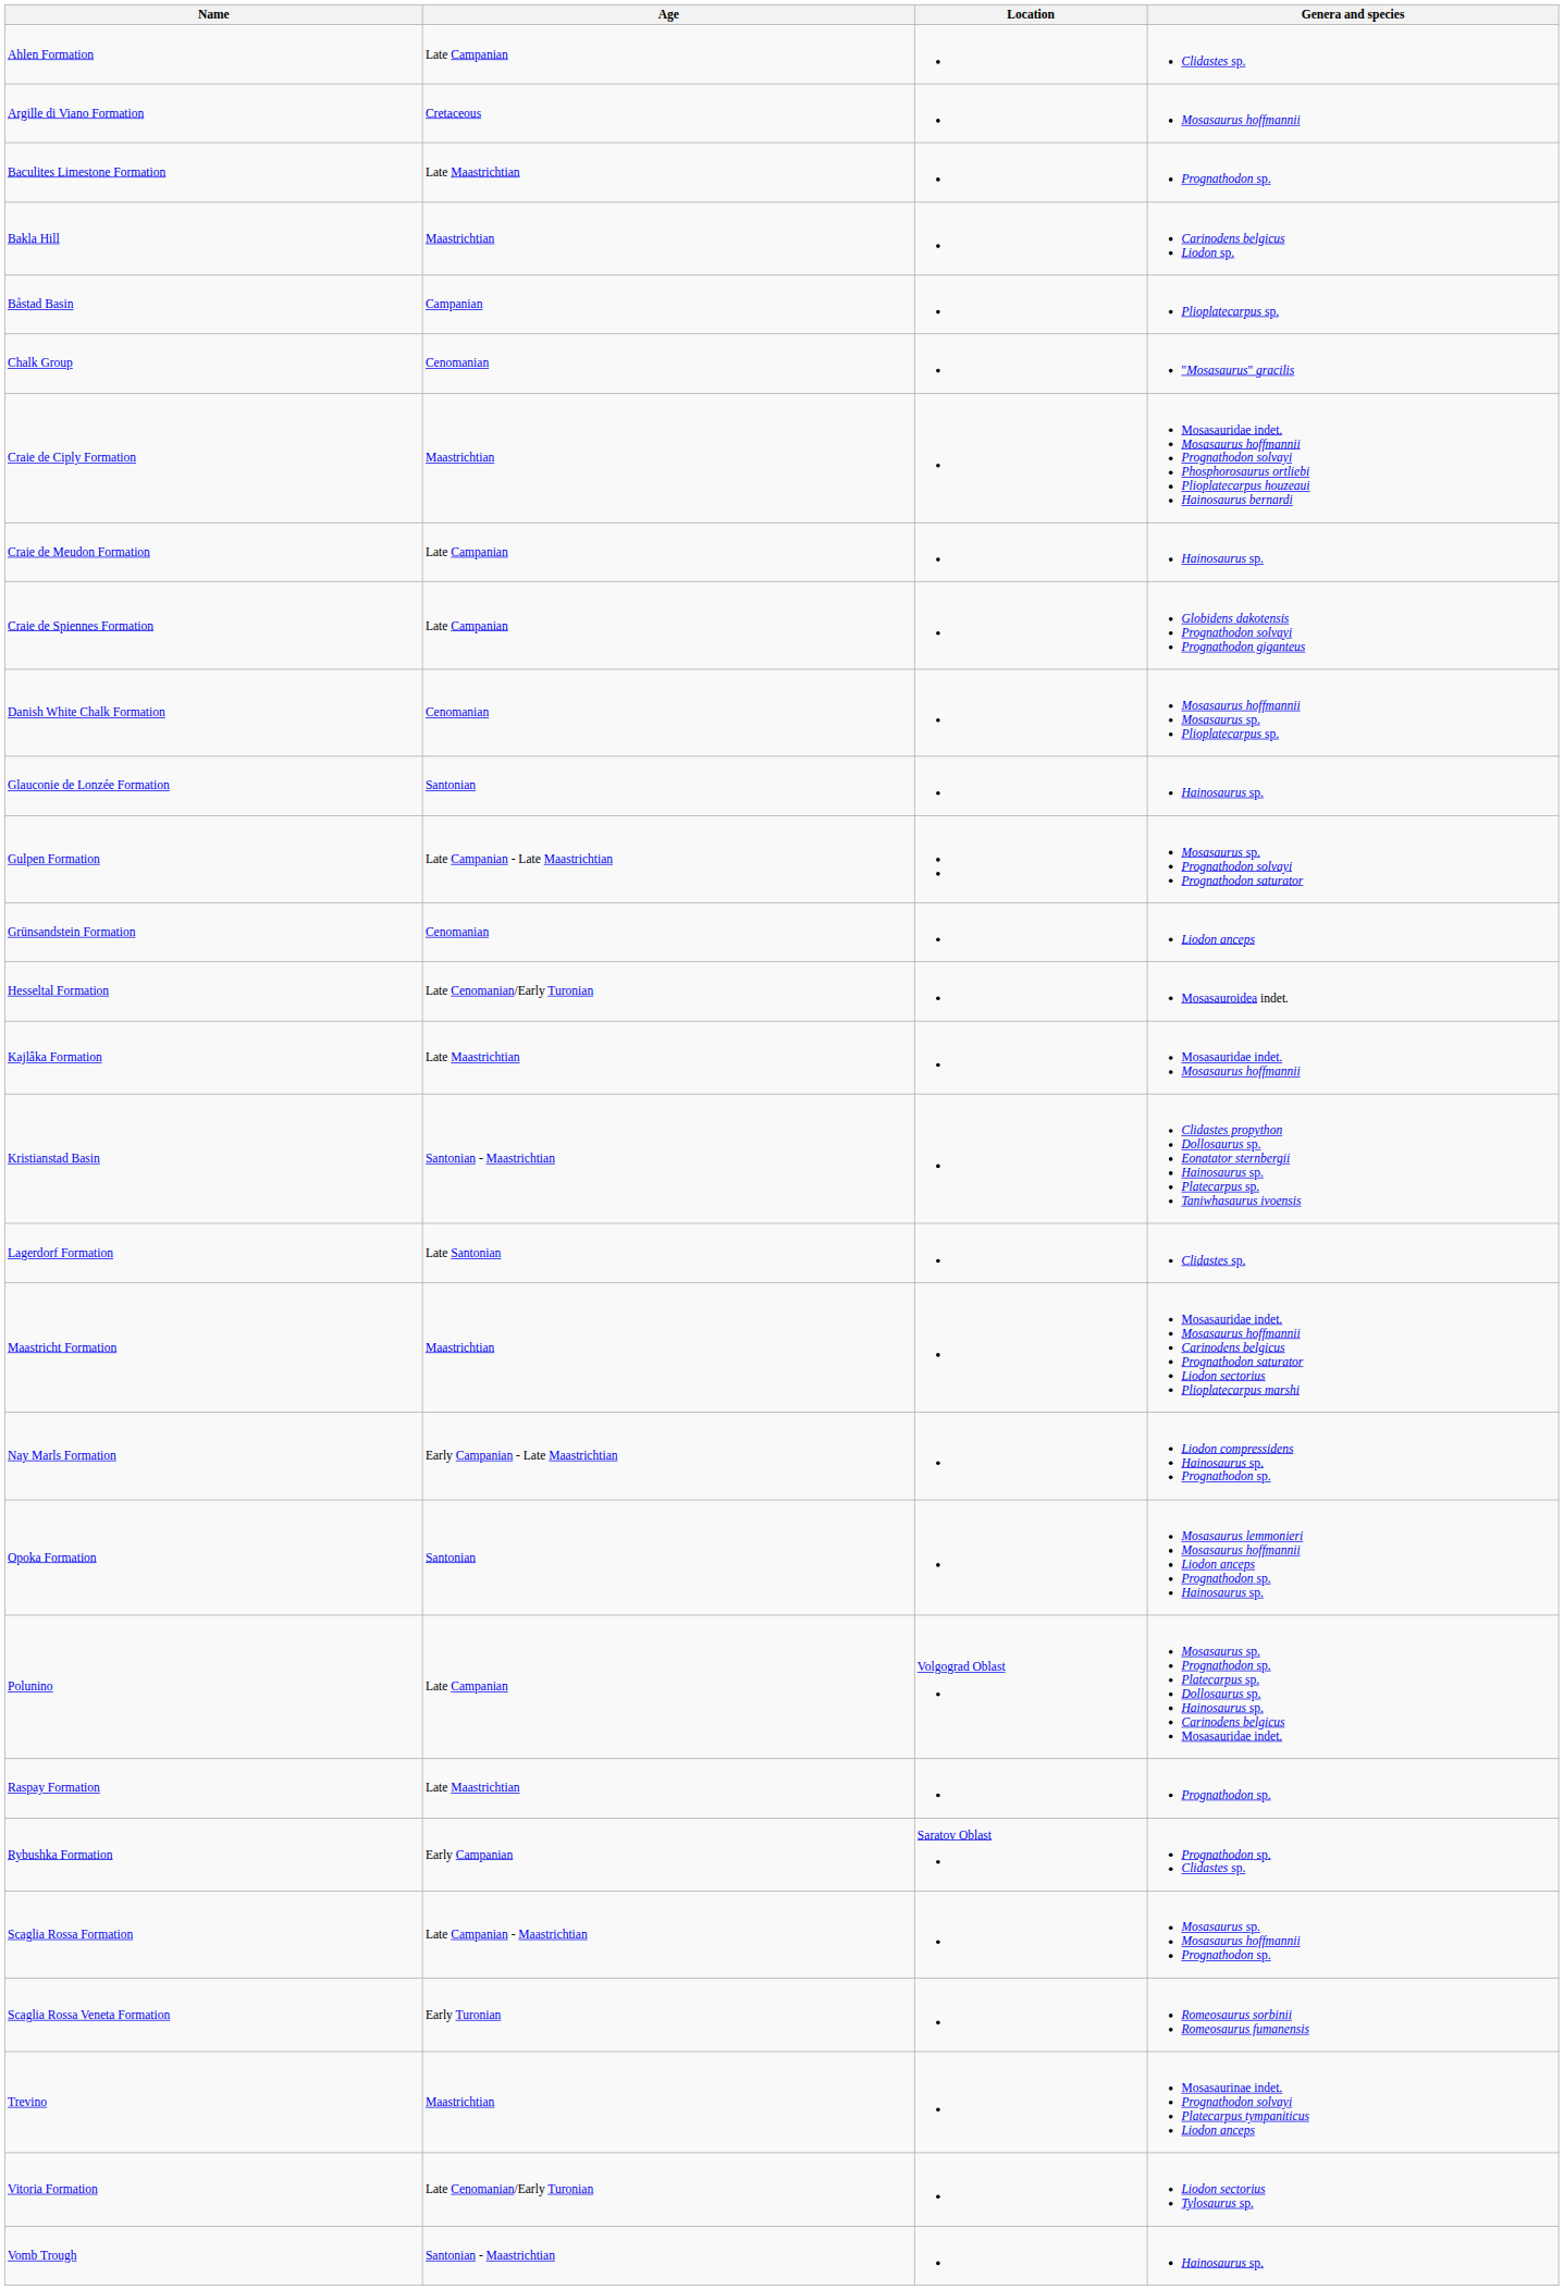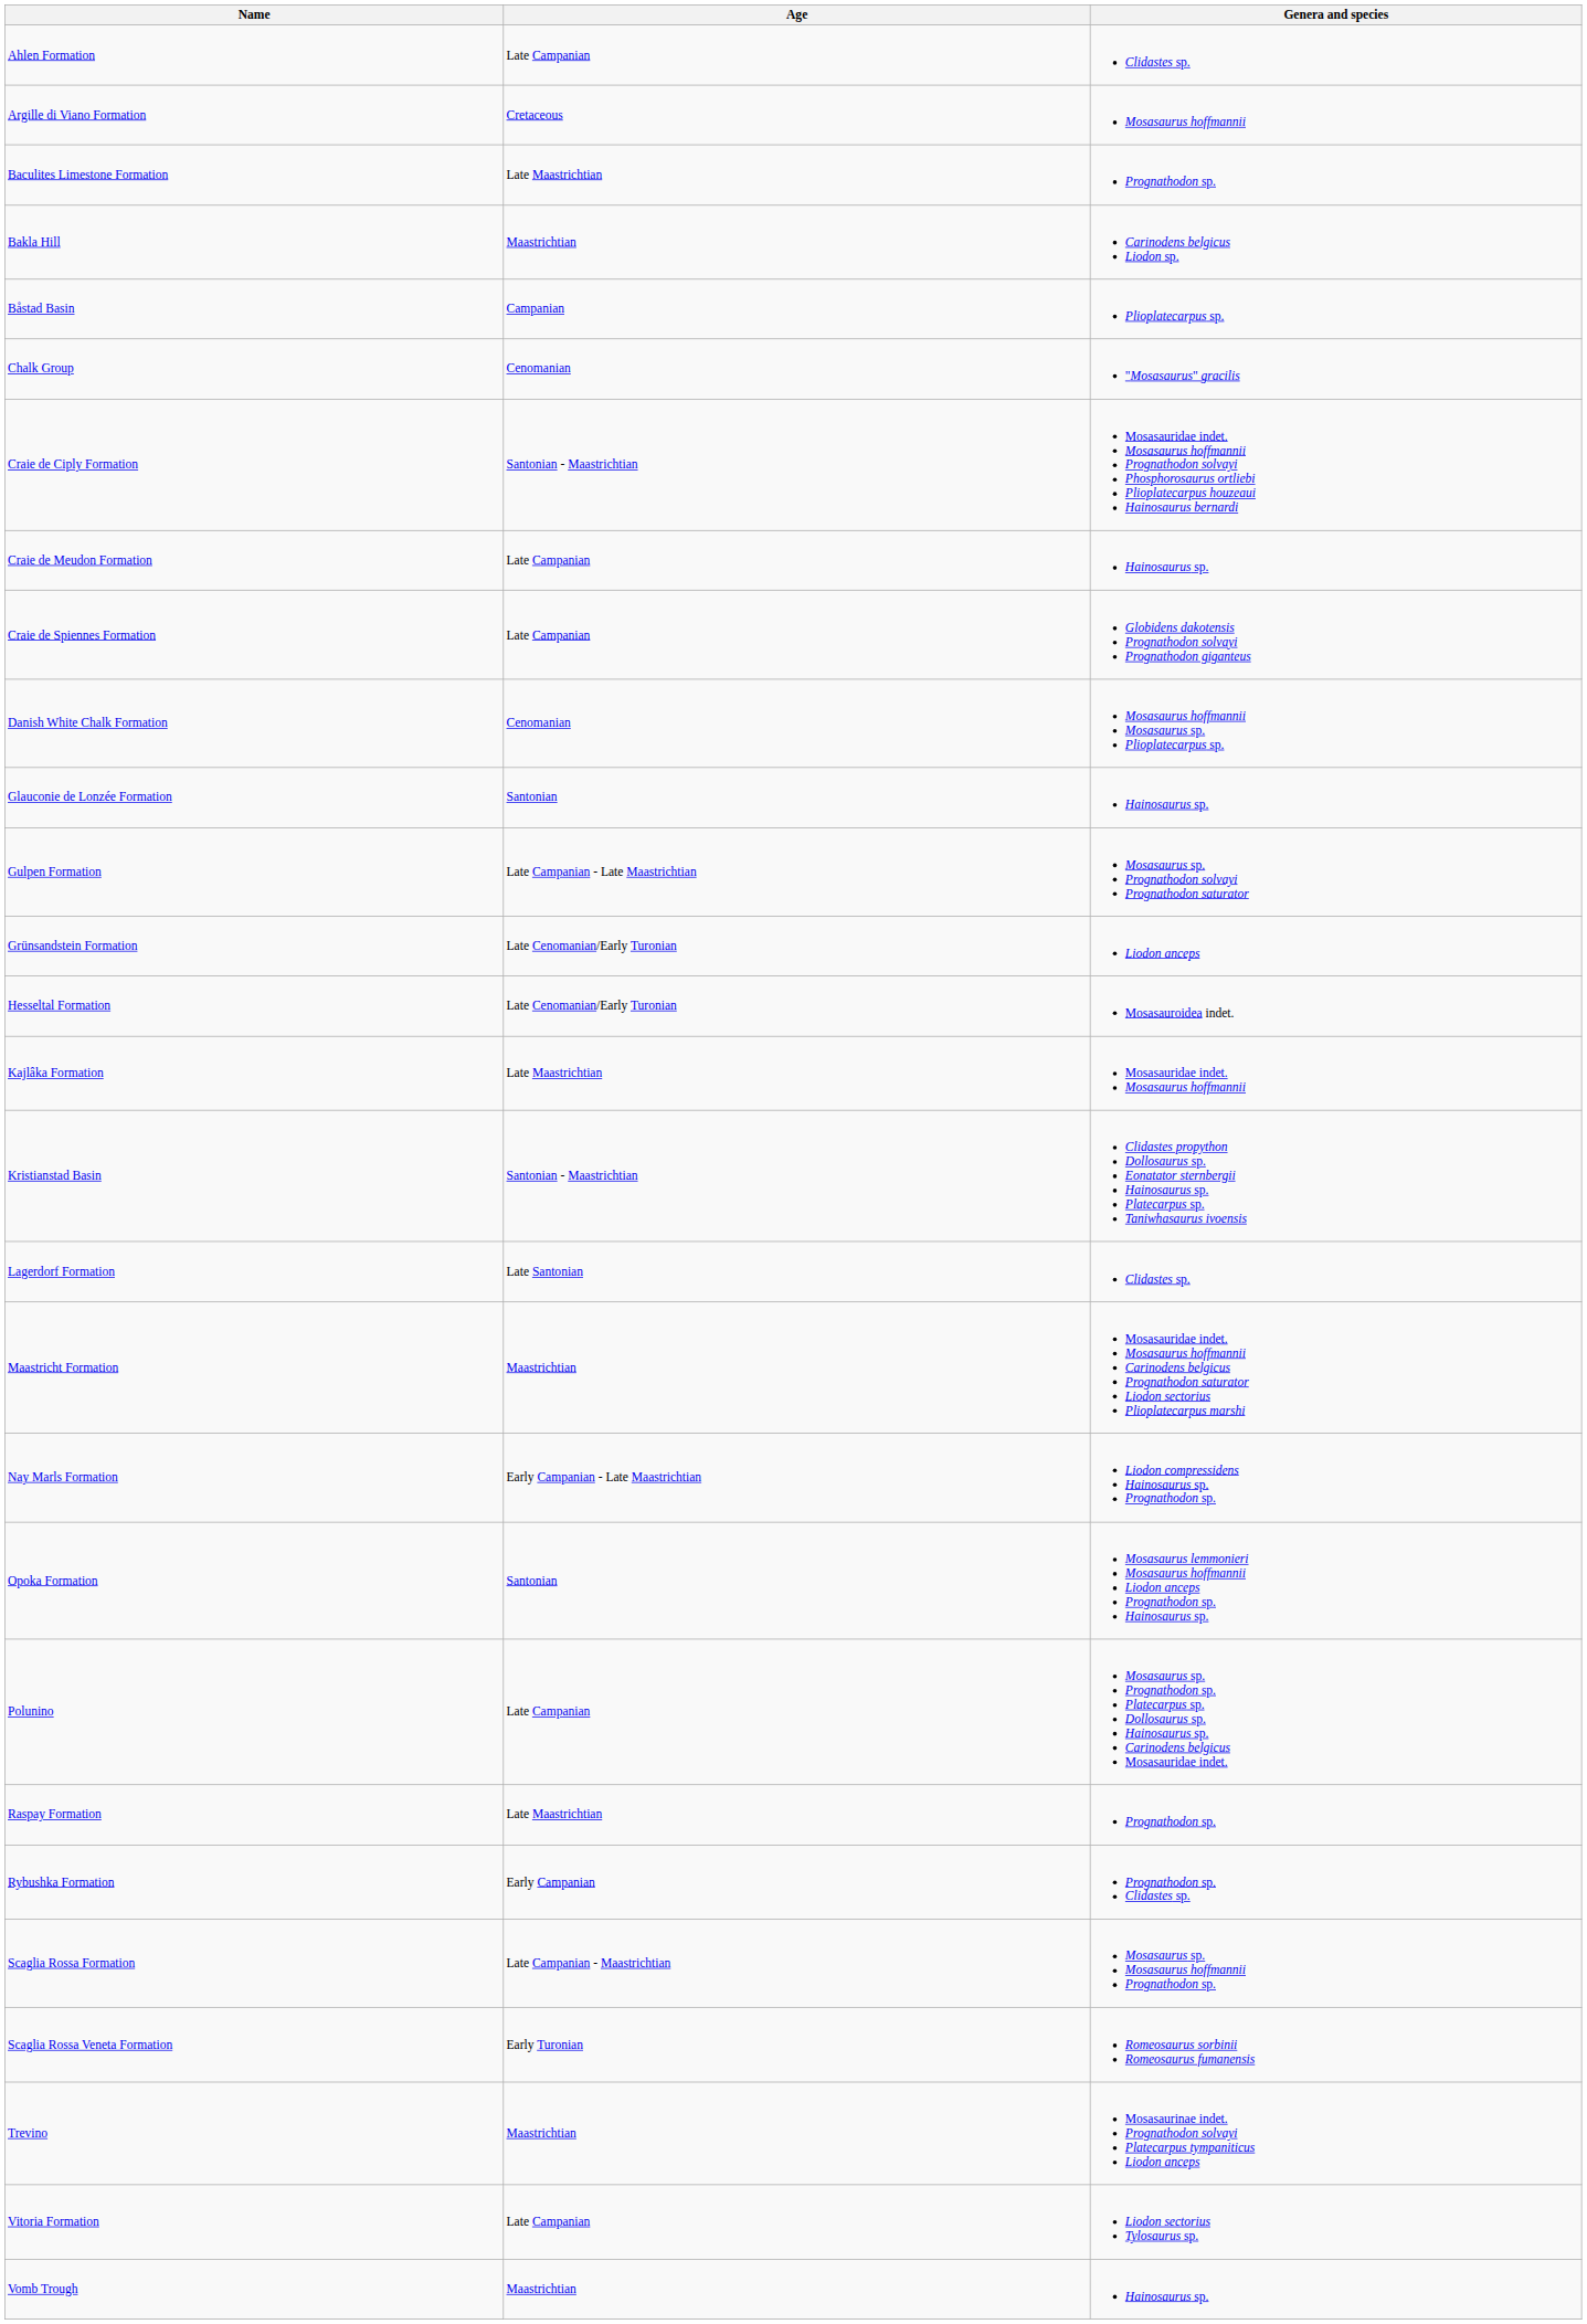 <table class="wikitable sortable" align="center" width="100%">
 <tr>
 <th>Name</th>
 <th>Age</th>
-<th>Location</th>
 <th>Genera and species</th>
 </tr>
 <tr>
 <td><a href='#'>Ahlen Formation</a></td>
 <td>Late <a href='#'>Campanian</a></td>
-<td><br><ul><li></li></ul></td>
 <td><br><ul><li><a href='#'><em>Clidastes</em> sp.</a></li></ul></td>
 </tr>
 <tr>
 <td><a href='#'>Argille di Viano Formation</a></td>
 <td><a href='#'>Cretaceous</a></td>
-<td><br><ul><li></li></ul></td>
 <td><br><ul><li><em><a href='#'>Mosasaurus hoffmannii</a></em></li></ul></td>
 </tr>
 <tr>
 <td><a href='#'>Baculites Limestone Formation</a></td>
 <td>Late <a href='#'>Maastrichtian</a></td>
-<td><br><ul><li></li></ul></td>
 <td><br><ul><li><a href='#'><em>Prognathodon</em> sp.</a></li></ul></td>
 </tr>
 <tr>
 <td><a href='#'>Bakla Hill</a></td>
 <td><a href='#'>Maastrichtian</a></td>
-<td><br><ul><li></li></ul></td>
 <td><br><ul><li><em><a href='#'>Carinodens belgicus</a></em></li><li><a href='#'><em>Liodon</em> sp.</a></li></ul></td>
 </tr>
 <tr>
 <td><a href='#'>Båstad Basin</a></td>
 <td><a href='#'>Campanian</a></td>
-<td><br><ul><li></li></ul></td>
 <td><br><ul><li><a href='#'><em>Plioplatecarpus</em> sp.</a></li></ul></td>
 </tr>
 <tr>
 <td><a href='#'>Chalk Group</a></td>
 <td><a href='#'>Cenomanian</a></td>
-<td><br><ul><li></li></ul></td>
 <td><br><ul><li><a href='#'>"<em>Mosasaurus</em>" <em>gracilis</em></a></li></ul></td>
 </tr>
 <tr>
 <td><a href='#'>Craie de Ciply Formation</a></td>
-<td><a href='#'>Maastrichtian</a></td>
-<td><br><ul><li></li></ul></td>
+<td><a href='#'>Santonian</a> - <a href='#'>Maastrichtian</a></td>
 <td><br><ul><li><a href='#'>Mosasauridae indet.</a></li><li><em><a href='#'>Mosasaurus hoffmannii</a></em></li><li><em><a href='#'>Prognathodon solvayi</a></em></li><li><em><a href='#'>Phosphorosaurus ortliebi</a></em></li><li><em><a href='#'>Plioplatecarpus houzeaui</a></em></li><li><em><a href='#'>Hainosaurus bernardi</a></em></li></ul></td>
 </tr>
 <tr>
 <td><a href='#'>Craie de Meudon Formation</a></td>
 <td>Late <a href='#'>Campanian</a></td>
-<td><br><ul><li></li></ul></td>
 <td><br><ul><li><a href='#'><em>Hainosaurus</em> sp.</a></li></ul></td>
 </tr>
 <tr>
 <td><a href='#'>Craie de Spiennes Formation</a></td>
 <td>Late <a href='#'>Campanian</a></td>
-<td><br><ul><li></li></ul></td>
 <td><br><ul><li><em><a href='#'>Globidens dakotensis</a></em></li><li><em><a href='#'>Prognathodon solvayi</a></em></li><li><em><a href='#'>Prognathodon giganteus</a></em></li></ul></td>
 </tr>
 <tr>
 <td><a href='#'>Danish White Chalk Formation</a></td>
 <td><a href='#'>Cenomanian</a></td>
-<td><br><ul><li></li></ul></td>
 <td><br><ul><li><em><a href='#'>Mosasaurus hoffmannii</a></em></li><li><a href='#'><em>Mosasaurus</em> sp.</a></li><li><a href='#'><em>Plioplatecarpus</em> sp.</a></li></ul></td>
 </tr>
 <tr>
 <td><a href='#'>Glauconie de Lonzée Formation</a></td>
 <td><a href='#'>Santonian</a></td>
-<td><br><ul><li></li></ul></td>
 <td><br><ul><li><a href='#'><em>Hainosaurus</em> sp.</a></li></ul></td>
 </tr>
 <tr>
 <td><a href='#'>Gulpen Formation</a></td>
 <td>Late <a href='#'>Campanian</a> - Late <a href='#'>Maastrichtian</a></td>
-<td><br><ul><li></li><li></li></ul></td>
 <td><br><ul><li><a href='#'><em>Mosasaurus</em> sp.</a></li><li><em><a href='#'>Prognathodon solvayi</a></em></li><li><em><a href='#'>Prognathodon saturator</a></em></li></ul></td>
 </tr>
 <tr>
 <td><a href='#'>Grünsandstein Formation</a></td>
-<td><a href='#'>Cenomanian</a></td>
-<td><br><ul><li></li></ul></td>
+<td>Late <a href='#'>Cenomanian</a>/Early <a href='#'>Turonian</a></td>
 <td><br><ul><li><em><a href='#'>Liodon anceps</a></em></li></ul></td>
 </tr>
 <tr>
 <td><a href='#'>Hesseltal Formation</a></td>
 <td>Late <a href='#'>Cenomanian</a>/Early <a href='#'>Turonian</a></td>
-<td><br><ul><li></li></ul></td>
 <td><br><ul><li><a href='#'>Mosasauroidea</a> indet.</li></ul></td>
 </tr>
 <tr>
 <td><a href='#'>Kajlâka Formation</a></td>
 <td>Late <a href='#'>Maastrichtian</a></td>
-<td><br><ul><li></li></ul></td>
 <td><br><ul><li><a href='#'>Mosasauridae indet.</a></li><li><em><a href='#'>Mosasaurus hoffmannii</a></em></li></ul></td>
 </tr>
 <tr>
 <td><a href='#'>Kristianstad Basin</a></td>
 <td><a href='#'>Santonian</a> - <a href='#'>Maastrichtian</a></td>
-<td><br><ul><li></li></ul></td>
 <td><br><ul><li><em><a href='#'>Clidastes propython</a></em></li><li><a href='#'><em>Dollosaurus</em> sp.</a></li><li><em><a href='#'>Eonatator sternbergii</a></em></li><li><a href='#'><em>Hainosaurus</em> sp.</a></li><li><a href='#'><em>Platecarpus</em> sp.</a></li><li><em><a href='#'>Taniwhasaurus ivoensis</a></em></li></ul></td>
 </tr>
 <tr>
 <td><a href='#'>Lagerdorf Formation</a></td>
 <td>Late <a href='#'>Santonian</a></td>
-<td><br><ul><li></li></ul></td>
 <td><br><ul><li><a href='#'><em>Clidastes</em> sp.</a></li></ul></td>
 </tr>
 <tr>
 <td><a href='#'>Maastricht Formation</a></td>
 <td><a href='#'>Maastrichtian</a></td>
-<td><br><ul><li></li></ul></td>
 <td><br><ul><li><a href='#'>Mosasauridae indet.</a></li><li><em><a href='#'>Mosasaurus hoffmannii</a></em></li><li><em><a href='#'>Carinodens belgicus</a></em></li><li><em><a href='#'>Prognathodon saturator</a></em></li><li><em><a href='#'>Liodon sectorius</a></em></li><li><em><a href='#'>Plioplatecarpus marshi</a></em></li></ul></td>
 </tr>
 <tr>
 <td><a href='#'>Nay Marls Formation</a></td>
 <td>Early <a href='#'>Campanian</a> - Late <a href='#'>Maastrichtian</a></td>
-<td><br><ul><li></li></ul></td>
 <td><br><ul><li><em><a href='#'>Liodon compressidens</a></em></li><li><a href='#'><em>Hainosaurus</em> sp.</a></li><li><a href='#'><em>Prognathodon</em> sp.</a></li></ul></td>
 </tr>
 <tr>
 <td><a href='#'>Opoka Formation</a></td>
 <td><a href='#'>Santonian</a></td>
-<td><br><ul><li></li></ul></td>
 <td><br><ul><li><em><a href='#'>Mosasaurus lemmonieri</a></em></li><li><em><a href='#'>Mosasaurus hoffmannii</a></em></li><li><em><a href='#'>Liodon anceps</a></em></li><li><a href='#'><em>Prognathodon</em> sp.</a></li><li><a href='#'><em>Hainosaurus</em> sp.</a></li></ul></td>
 </tr>
 <tr>
 <td><a href='#'>Polunino</a></td>
 <td>Late <a href='#'>Campanian</a></td>
-<td><a href='#'>Volgograd Oblast</a><br><ul><li></li></ul></td>
 <td><br><ul><li><a href='#'><em>Mosasaurus</em> sp.</a></li><li><a href='#'><em>Prognathodon</em> sp.</a></li><li><a href='#'><em>Platecarpus</em> sp.</a></li><li><a href='#'><em>Dollosaurus</em> sp.</a></li><li><a href='#'><em>Hainosaurus</em> sp.</a></li><li><em><a href='#'>Carinodens belgicus</a></em></li><li><a href='#'>Mosasauridae indet.</a></li></ul></td>
 </tr>
 <tr>
 <td><a href='#'>Raspay Formation</a></td>
 <td>Late <a href='#'>Maastrichtian</a></td>
-<td><br><ul><li></li></ul></td>
 <td><br><ul><li><a href='#'><em>Prognathodon</em> sp.</a></li></ul></td>
 </tr>
 <tr>
 <td><a href='#'>Rybushka Formation</a></td>
 <td>Early <a href='#'>Campanian</a></td>
-<td><a href='#'>Saratov Oblast</a><br><ul><li></li></ul></td>
 <td><br><ul><li><a href='#'><em>Prognathodon</em> sp.</a></li><li><a href='#'><em>Clidastes</em> sp.</a></li></ul></td>
 </tr>
 <tr>
 <td><a href='#'>Scaglia Rossa Formation</a></td>
 <td>Late <a href='#'>Campanian</a> - <a href='#'>Maastrichtian</a></td>
-<td><br><ul><li></li></ul></td>
 <td><br><ul><li><a href='#'><em>Mosasaurus</em> sp.</a></li><li><em><a href='#'>Mosasaurus hoffmannii</a></em></li><li><a href='#'><em>Prognathodon</em> sp.</a></li></ul></td>
 </tr>
 <tr>
 <td><a href='#'>Scaglia Rossa Veneta Formation</a></td>
 <td>Early <a href='#'>Turonian</a></td>
-<td><br><ul><li></li></ul></td>
 <td><br><ul><li><em><a href='#'>Romeosaurus sorbinii</a></em></li><li><em><a href='#'>Romeosaurus fumanensis</a></em></li></ul></td>
 </tr>
 <tr>
 <td><a href='#'>Trevino</a></td>
 <td><a href='#'>Maastrichtian</a></td>
-<td><br><ul><li></li></ul></td>
 <td><br><ul><li><a href='#'>Mosasaurinae indet.</a></li><li><em><a href='#'>Prognathodon solvayi</a></em></li><li><em><a href='#'>Platecarpus tympaniticus</a></em></li><li><em><a href='#'>Liodon anceps</a></em></li></ul></td>
 </tr>
 <tr>
 <td><a href='#'>Vitoria Formation</a></td>
-<td>Late <a href='#'>Cenomanian</a>/Early <a href='#'>Turonian</a></td>
-<td><br><ul><li></li></ul></td>
+<td>Late <a href='#'>Campanian</a></td>
 <td><br><ul><li><em><a href='#'>Liodon sectorius</a></em></li><li><a href='#'><em>Tylosaurus</em> sp.</a></li></ul></td>
 </tr>
 <tr>
 <td><a href='#'>Vomb Trough</a></td>
-<td><a href='#'>Santonian</a> - <a href='#'>Maastrichtian</a></td>
-<td><br><ul><li></li></ul></td>
+<td><a href='#'>Maastrichtian</a></td>
 <td><br><ul><li><a href='#'><em>Hainosaurus</em> sp.</a></li></ul></td>
 </tr>
 </table>
